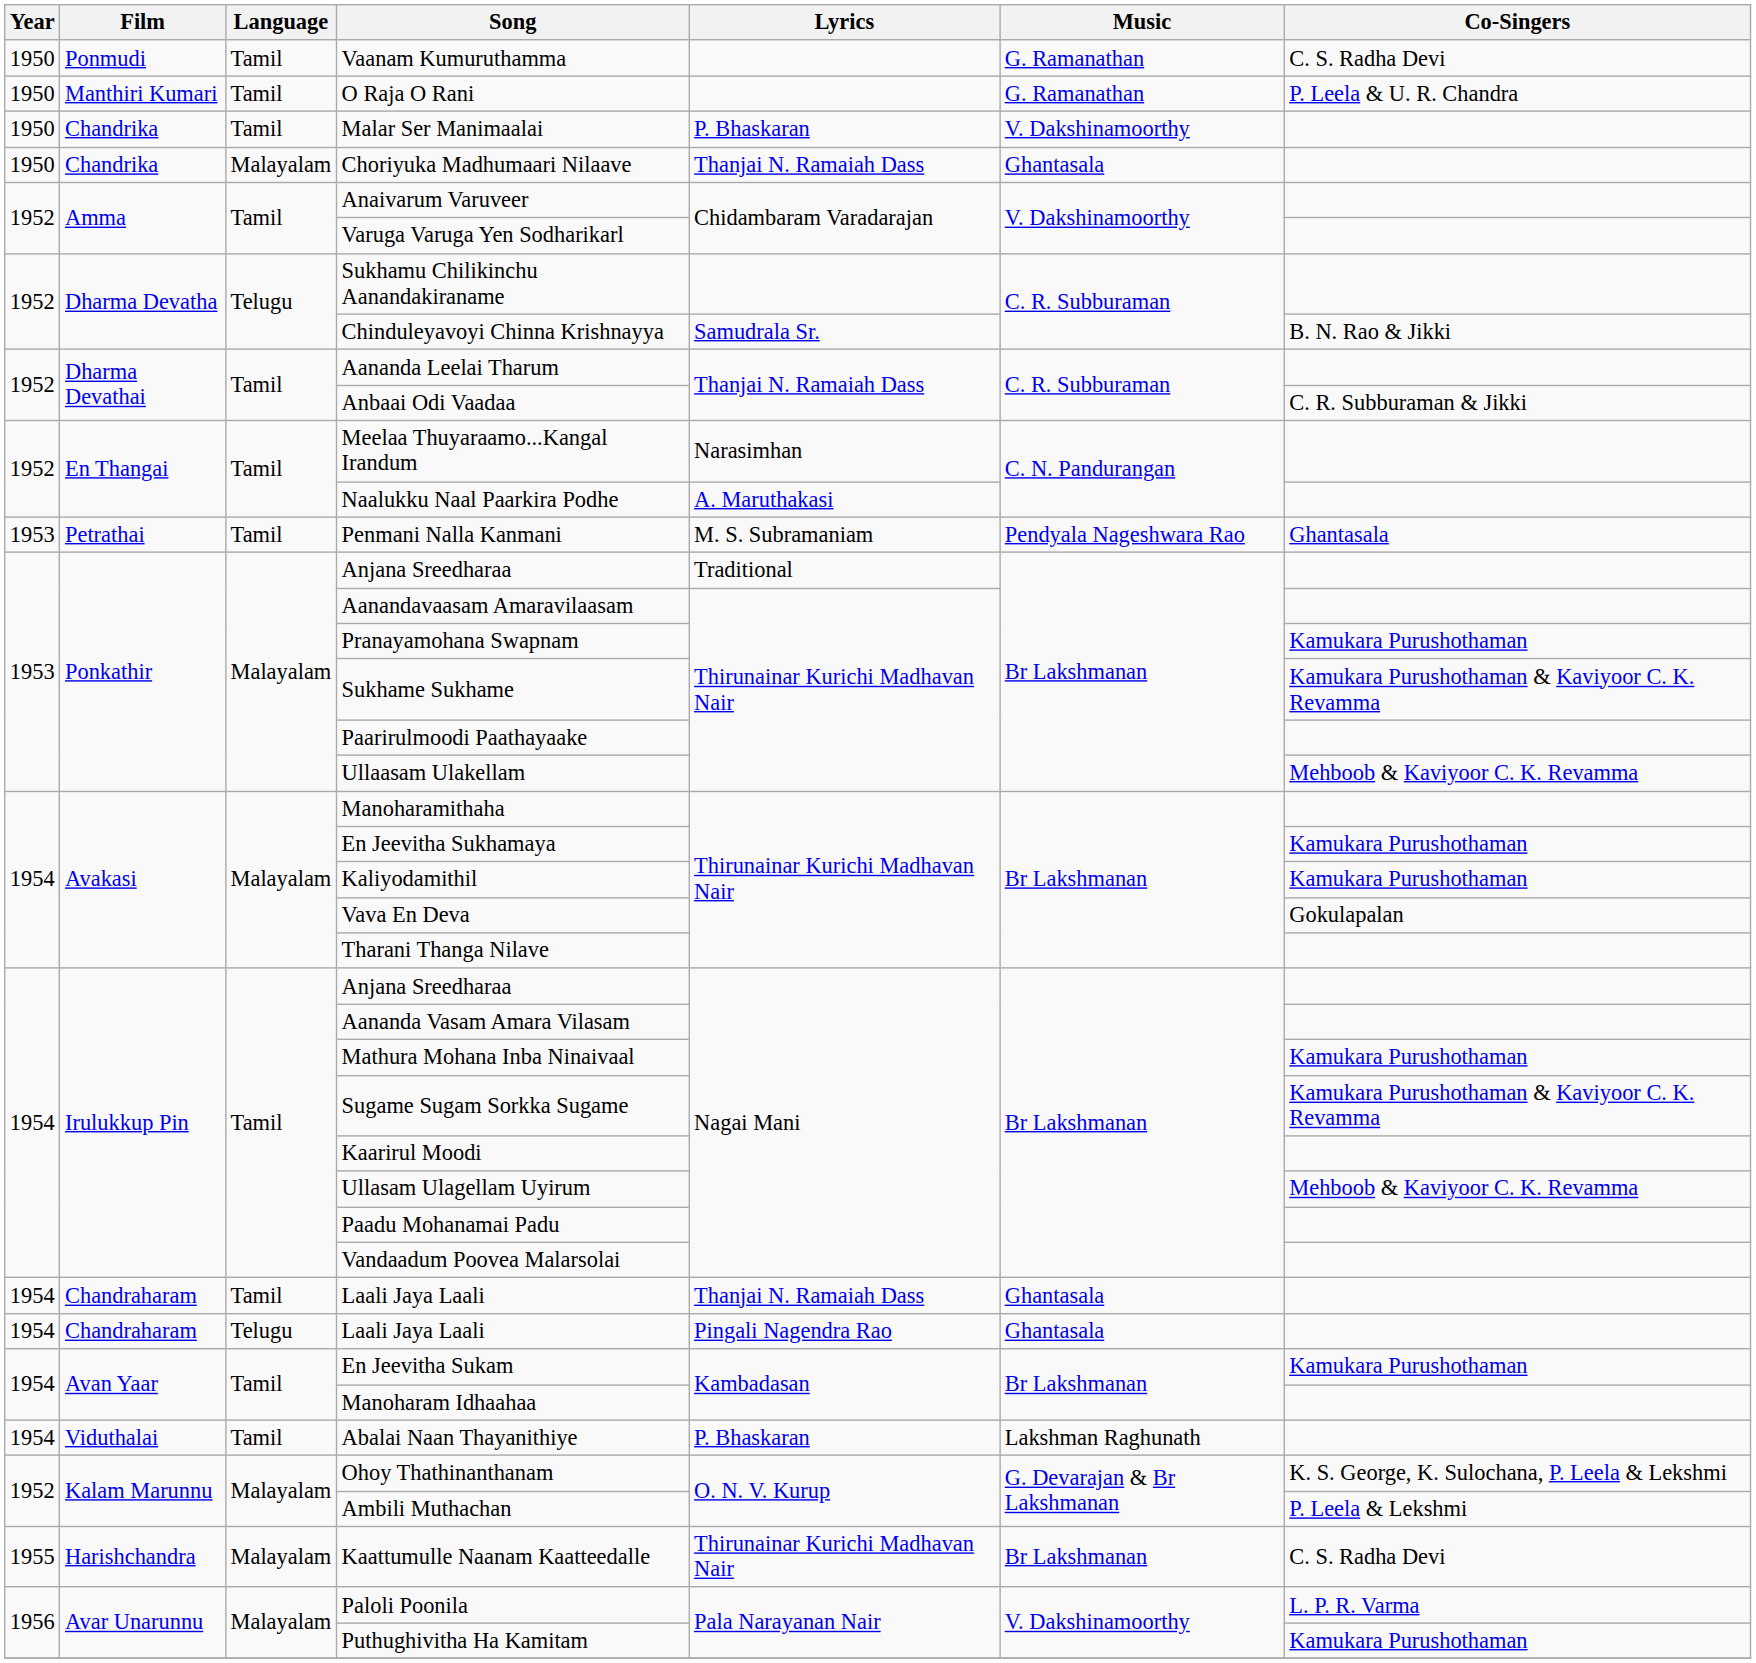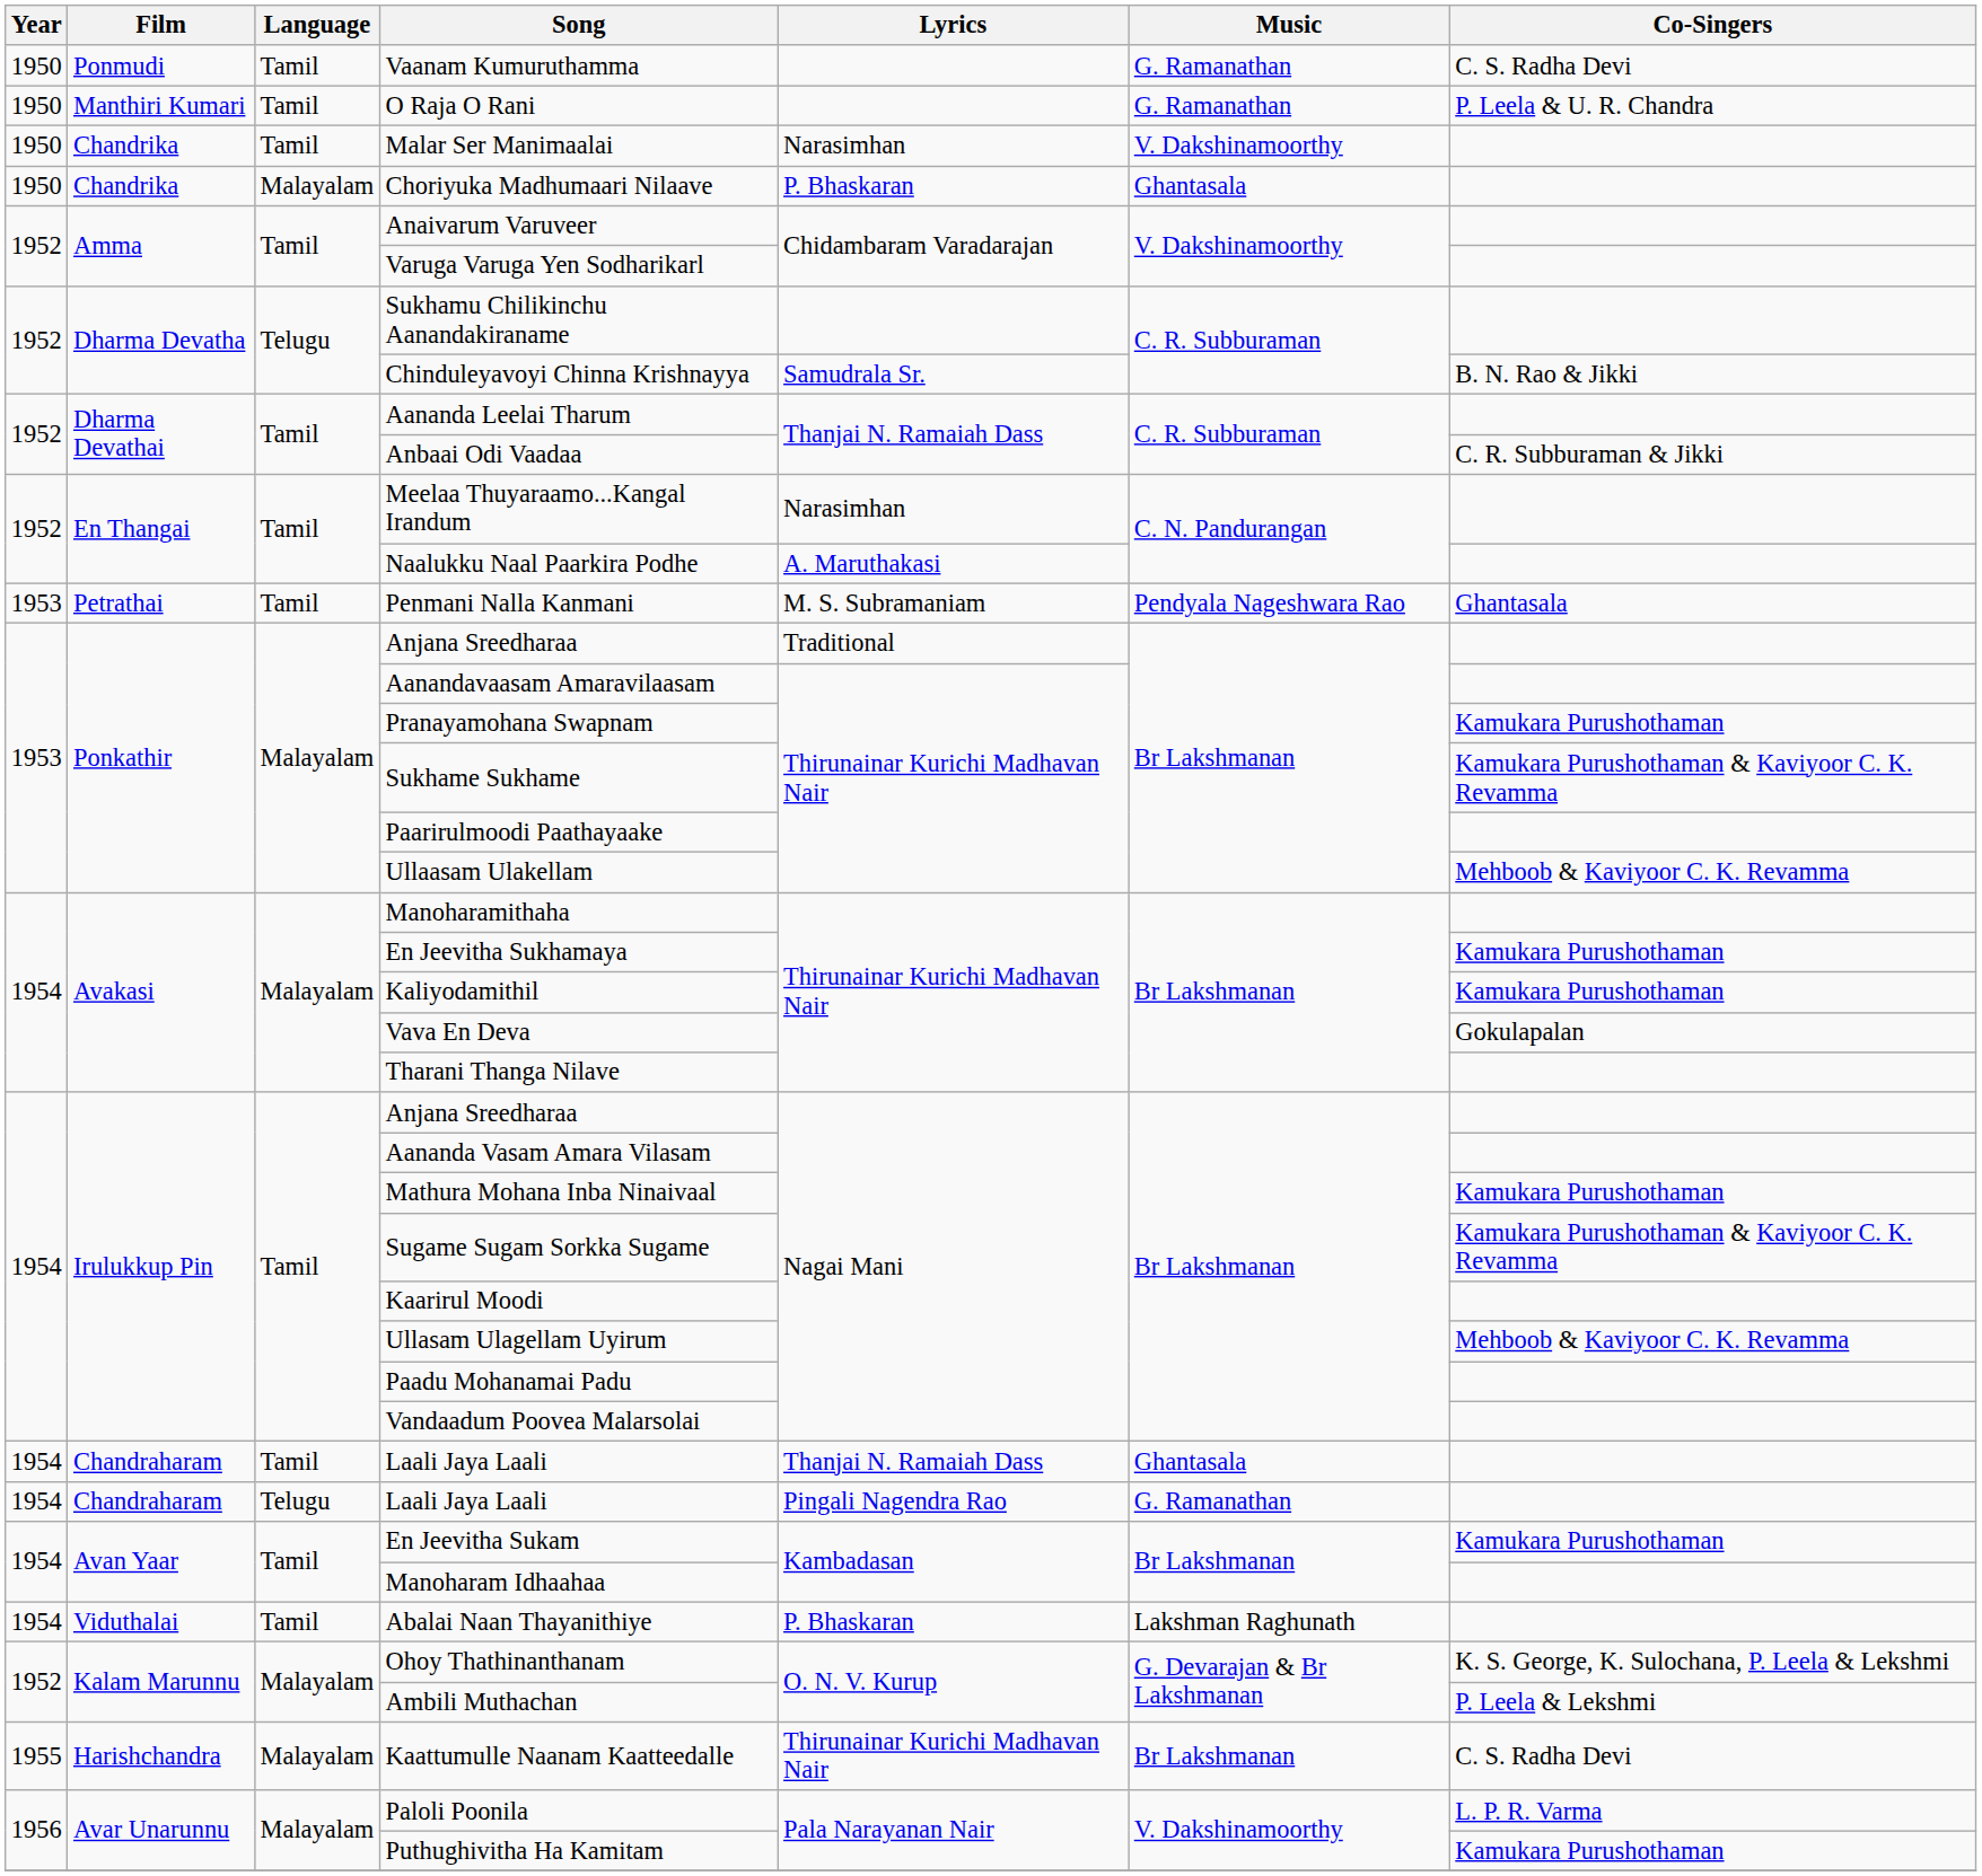 <table class="wikitable">
 <tr>
 <th>Year</th>
 <th>Film</th>
 <th>Language</th>
 <th>Song</th>
 <th>Lyrics</th>
 <th>Music</th>
 <th>Co-Singers</th>
 </tr>
 <tr>
 <td>1950</td>
 <td><a href='#'>Ponmudi</a></td>
 <td>Tamil</td>
 <td>Vaanam Kumuruthamma</td>
 <td></td>
 <td><a href='#'>G. Ramanathan</a></td>
 <td>C. S. Radha Devi</td>
 </tr>
 <tr>
 <td>1950</td>
 <td><a href='#'>Manthiri Kumari</a></td>
 <td>Tamil</td>
 <td>O Raja O Rani</td>
 <td></td>
 <td><a href='#'>G. Ramanathan</a></td>
 <td><a href='#'>P. Leela</a> & U. R. Chandra</td>
 </tr>
 <tr>
 <td>1950</td>
 <td><a href='#'>Chandrika</a></td>
 <td>Tamil</td>
 <td>Malar Ser Manimaalai</td>
-<td><a href='#'>P. Bhaskaran</a></td>
+<td>Narasimhan</td>
 <td><a href='#'>V. Dakshinamoorthy</a></td>
 <td></td>
 </tr>
 <tr>
 <td>1950</td>
 <td><a href='#'>Chandrika</a></td>
 <td>Malayalam</td>
 <td>Choriyuka Madhumaari Nilaave</td>
-<td><a href='#'>Thanjai N. Ramaiah Dass</a></td>
+<td><a href='#'>P. Bhaskaran</a></td>
 <td><a href='#'>Ghantasala</a></td>
 <td></td>
 </tr>
 <tr>
 <td rowspan=2>1952</td>
 <td rowspan=2><a href='#'>Amma</a></td>
 <td rowspan=2>Tamil</td>
 <td>Anaivarum Varuveer</td>
 <td rowspan=2>Chidambaram Varadarajan</td>
 <td rowspan=2><a href='#'>V. Dakshinamoorthy</a></td>
 <td></td>
 </tr>
 <tr>
 <td>Varuga Varuga Yen Sodharikarl</td>
 <td></td>
 </tr>
 <tr>
 <td rowspan=2>1952</td>
 <td rowspan=2><a href='#'>Dharma Devatha</a></td>
 <td rowspan=2>Telugu</td>
 <td>Sukhamu Chilikinchu Aanandakiraname</td>
 <td></td>
 <td rowspan=2><a href='#'>C. R. Subburaman</a></td>
 <td></td>
 </tr>
 <tr>
 <td>Chinduleyavoyi Chinna Krishnayya</td>
 <td><a href='#'>Samudrala Sr.</a></td>
 <td>B. N. Rao & Jikki</td>
 </tr>
 <tr>
 <td rowspan=2>1952</td>
 <td rowspan=2><a href='#'>Dharma Devathai</a></td>
 <td rowspan=2>Tamil</td>
 <td>Aananda Leelai Tharum</td>
 <td rowspan=2><a href='#'>Thanjai N. Ramaiah Dass</a></td>
 <td rowspan=2><a href='#'>C. R. Subburaman</a></td>
 <td></td>
 </tr>
 <tr>
 <td>Anbaai Odi Vaadaa</td>
 <td>C. R. Subburaman & Jikki</td>
 </tr>
 <tr>
 <td rowspan=2>1952</td>
 <td rowspan=2><a href='#'>En Thangai</a></td>
 <td rowspan=2>Tamil</td>
 <td>Meelaa Thuyaraamo...Kangal Irandum</td>
 <td>Narasimhan</td>
 <td rowspan=2><a href='#'>C. N. Pandurangan</a></td>
 <td></td>
 </tr>
 <tr>
 <td>Naalukku Naal Paarkira Podhe</td>
 <td><a href='#'>A. Maruthakasi</a></td>
 <td></td>
 </tr>
 <tr>
 <td>1953</td>
 <td><a href='#'>Petrathai</a></td>
 <td>Tamil</td>
 <td>Penmani Nalla Kanmani</td>
 <td>M. S. Subramaniam</td>
 <td><a href='#'>Pendyala Nageshwara Rao</a></td>
 <td><a href='#'>Ghantasala</a></td>
 </tr>
 <tr>
 <td rowspan=6>1953</td>
 <td rowspan=6><a href='#'>Ponkathir</a></td>
 <td rowspan=6>Malayalam</td>
 <td>Anjana Sreedharaa</td>
 <td>Traditional</td>
 <td rowspan=6><a href='#'>Br Lakshmanan</a></td>
 <td></td>
 </tr>
 <tr>
 <td>Aanandavaasam Amaravilaasam</td>
 <td rowspan=5><a href='#'>Thirunainar Kurichi Madhavan Nair</a></td>
 <td></td>
 </tr>
 <tr>
 <td>Pranayamohana Swapnam</td>
 <td><a href='#'>Kamukara Purushothaman</a></td>
 </tr>
 <tr>
 <td>Sukhame Sukhame</td>
 <td><a href='#'>Kamukara Purushothaman</a> & <a href='#'>Kaviyoor C. K. Revamma</a></td>
 </tr>
 <tr>
 <td>Paarirulmoodi Paathayaake</td>
 <td></td>
 </tr>
 <tr>
 <td>Ullaasam Ulakellam</td>
 <td><a href='#'>Mehboob</a> & <a href='#'>Kaviyoor C. K. Revamma</a></td>
 </tr>
 <tr>
 <td rowspan=5>1954</td>
 <td rowspan=5><a href='#'>Avakasi</a></td>
 <td rowspan=5>Malayalam</td>
 <td>Manoharamithaha</td>
 <td rowspan=5><a href='#'>Thirunainar Kurichi Madhavan Nair</a></td>
 <td rowspan=5><a href='#'>Br Lakshmanan</a></td>
 <td></td>
 </tr>
 <tr>
 <td>En Jeevitha Sukhamaya</td>
 <td><a href='#'>Kamukara Purushothaman</a></td>
 </tr>
 <tr>
 <td>Kaliyodamithil</td>
 <td><a href='#'>Kamukara Purushothaman</a></td>
 </tr>
 <tr>
 <td>Vava En Deva</td>
 <td>Gokulapalan</td>
 </tr>
 <tr>
 <td>Tharani Thanga Nilave</td>
 <td></td>
 </tr>
 <tr>
 <td rowspan=8>1954</td>
 <td rowspan=8><a href='#'>Irulukkup Pin</a></td>
 <td rowspan=8>Tamil</td>
 <td>Anjana Sreedharaa</td>
 <td rowspan=8>Nagai Mani</td>
 <td rowspan=8><a href='#'>Br Lakshmanan</a></td>
 <td></td>
 </tr>
 <tr>
 <td>Aananda Vasam Amara Vilasam</td>
 <td></td>
 </tr>
 <tr>
 <td>Mathura Mohana Inba Ninaivaal</td>
 <td><a href='#'>Kamukara Purushothaman</a></td>
 </tr>
 <tr>
 <td>Sugame Sugam Sorkka Sugame</td>
 <td><a href='#'>Kamukara Purushothaman</a> & <a href='#'>Kaviyoor C. K. Revamma</a></td>
 </tr>
 <tr>
 <td>Kaarirul Moodi</td>
 <td></td>
 </tr>
 <tr>
 <td>Ullasam Ulagellam Uyirum</td>
 <td><a href='#'>Mehboob</a> & <a href='#'>Kaviyoor C. K. Revamma</a></td>
 </tr>
 <tr>
 <td>Paadu Mohanamai Padu</td>
 <td></td>
 </tr>
 <tr>
 <td>Vandaadum Poovea Malarsolai</td>
 <td></td>
 </tr>
 <tr>
 <td>1954</td>
 <td><a href='#'>Chandraharam</a></td>
 <td>Tamil</td>
 <td>Laali Jaya Laali</td>
 <td><a href='#'>Thanjai N. Ramaiah Dass</a></td>
 <td><a href='#'>Ghantasala</a></td>
 <td></td>
 </tr>
 <tr>
 <td>1954</td>
 <td><a href='#'>Chandraharam</a></td>
 <td>Telugu</td>
 <td>Laali Jaya Laali</td>
 <td><a href='#'>Pingali Nagendra Rao</a></td>
-<td><a href='#'>Ghantasala</a></td>
+<td><a href='#'>G. Ramanathan</a></td>
 <td></td>
 </tr>
 <tr>
 <td rowspan=2>1954</td>
 <td rowspan=2><a href='#'>Avan Yaar</a></td>
 <td rowspan=2>Tamil</td>
 <td>En Jeevitha Sukam</td>
 <td rowspan=2><a href='#'>Kambadasan</a></td>
 <td rowspan=2><a href='#'>Br Lakshmanan</a></td>
 <td><a href='#'>Kamukara Purushothaman</a></td>
 </tr>
 <tr>
 <td>Manoharam Idhaahaa</td>
 <td></td>
 </tr>
 <tr>
 <td>1954</td>
 <td><a href='#'>Viduthalai</a></td>
 <td>Tamil</td>
 <td>Abalai Naan Thayanithiye</td>
 <td><a href='#'>P. Bhaskaran</a></td>
 <td>Lakshman Raghunath</td>
 <td></td>
 </tr>
 <tr>
 <td rowspan=2>1952</td>
 <td rowspan=2><a href='#'>Kalam Marunnu</a></td>
 <td rowspan=2>Malayalam</td>
 <td>Ohoy Thathinanthanam</td>
 <td rowspan=2><a href='#'>O. N. V. Kurup</a></td>
 <td rowspan=2><a href='#'>G. Devarajan</a> & <a href='#'>Br Lakshmanan</a></td>
 <td>K. S. George, K. Sulochana, <a href='#'>P. Leela</a> & Lekshmi</td>
 </tr>
 <tr>
 <td>Ambili Muthachan</td>
 <td><a href='#'>P. Leela</a> & Lekshmi</td>
 </tr>
 <tr>
 <td>1955</td>
 <td><a href='#'>Harishchandra</a></td>
 <td>Malayalam</td>
 <td>Kaattumulle Naanam Kaatteedalle</td>
 <td><a href='#'>Thirunainar Kurichi Madhavan Nair</a></td>
 <td><a href='#'>Br Lakshmanan</a></td>
 <td>C. S. Radha Devi</td>
 </tr>
 <tr>
 <td rowspan=2>1956</td>
 <td rowspan=2><a href='#'>Avar Unarunnu</a></td>
 <td rowspan=2>Malayalam</td>
 <td>Paloli Poonila</td>
 <td rowspan=2><a href='#'>Pala Narayanan Nair</a></td>
 <td rowspan=2><a href='#'>V. Dakshinamoorthy</a></td>
 <td><a href='#'>L. P. R. Varma</a></td>
 </tr>
 <tr>
 <td>Puthughivitha Ha Kamitam</td>
 <td><a href='#'>Kamukara Purushothaman</a></td>
 </tr>
 <tr>
 </tr>
 </table>
